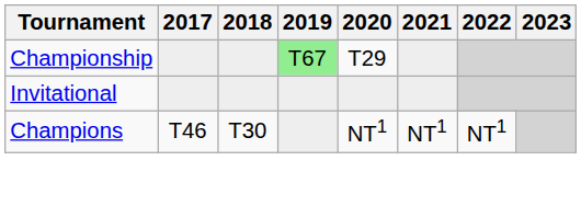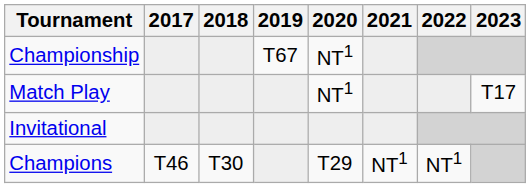 <table class="wikitable" style="text-align:center;">
 <tr>
 <th>Tournament</th>
 <th>2017</th>
 <th>2018</th>
 <th>2019</th>
 <th>2020</th>
 <th>2021</th>
 <th>2022</th>
 <th>2023</th>
 </tr>
 <tr>
 <td align="left"><a href='#'>Championship</a></td>
 <td style="background:#eeeeee;"></td>
 <td style="background:#eeeeee;"></td>
-<td style="background: lightgreen;">T67</td>
-<td>T29</td>
+<td>T67</td>
+<td>NT<sup>1</sup></td>
 <td style="background:#eeeeee;"></td>
 <td colspan=2 style="background:#D3D3D3;"></td>
+</tr>
+<tr>
+<td align="left"><a href='#'>Match Play</a></td>
+<td style="background:#eeeeee;"></td>
+<td style="background:#eeeeee;"></td>
+<td style="background:#eeeeee;"></td>
+<td>NT<sup>1</sup></td>
+<td style="background:#eeeeee;"></td>
+<td style="background:#eeeeee;"></td>
+<td>T17</td>
 </tr>
 <tr>
 <td align="left"><a href='#'>Invitational</a></td>
 <td style="background:#eeeeee;"></td>
 <td style="background:#eeeeee;"></td>
 <td style="background:#eeeeee;"></td>
 <td style="background:#eeeeee;"></td>
 <td style="background:#eeeeee;"></td>
 <td colspan=2 style="background:#D3D3D3;"></td>
 </tr>
 <tr>
 <td align="left"><a href='#'>Champions</a></td>
 <td>T46</td>
 <td>T30</td>
 <td style="background:#eeeeee;"></td>
-<td>NT<sup>1</sup></td>
+<td>T29</td>
 <td>NT<sup>1</sup></td>
 <td>NT<sup>1</sup></td>
 <td colspan=1 style="background:#D3D3D3;"></td>
 </tr>
 </table>
